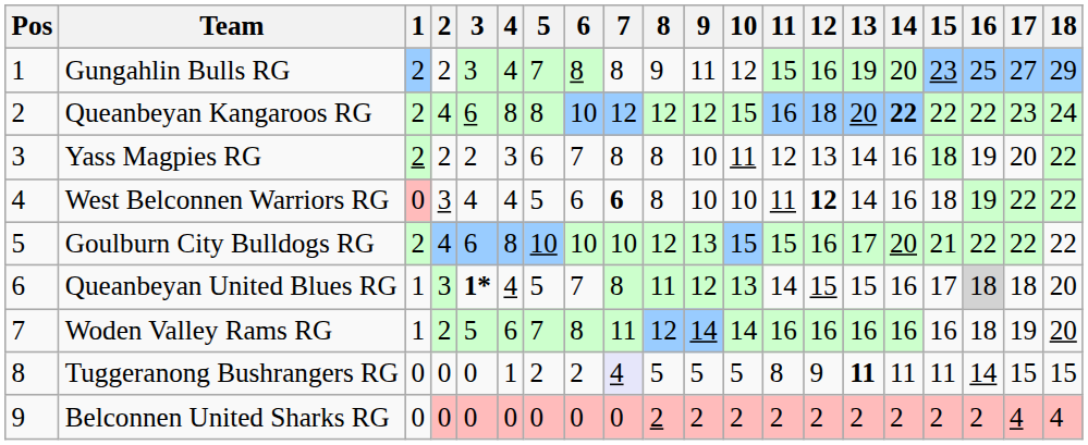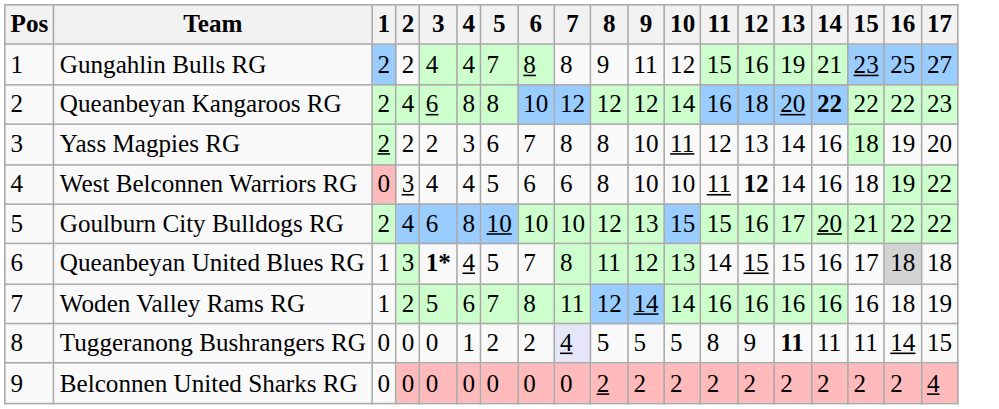 <table class="wikitable">
 <tr>
 <th>Pos</th>
 <th>Team</th>
 <th>1</th>
 <th>2</th>
 <th>3</th>
 <th>4</th>
 <th>5</th>
 <th>6</th>
 <th>7</th>
 <th>8</th>
 <th>9</th>
 <th>10</th>
 <th>11</th>
 <th>12</th>
 <th>13</th>
 <th>14</th>
 <th>15</th>
 <th>16</th>
 <th>17</th>
-<th>18</th>
 </tr>
 <tr>
 <td>1</td>
 <td> Gungahlin Bulls RG</td>
 <td style="background:#99ccff;">2</td>
 <td>2</td>
-<td style="background:#ccffcc;">3</td>
+<td style="background:#ccffcc;">4</td>
 <td style="background:#ccffcc;">4</td>
 <td style="background:#ccffcc;">7</td>
 <td style="background:#ccffcc;"><u>8</u></td>
 <td>8</td>
 <td>9</td>
 <td>11</td>
 <td>12</td>
 <td style="background:#ccffcc;">15</td>
 <td style="background:#ccffcc;">16</td>
 <td style="background:#ccffcc;">19</td>
-<td style="background:#ccffcc;">20</td>
+<td style="background:#ccffcc;">21</td>
 <td style="background:#99ccff;"><u>23</u></td>
 <td style="background:#99ccff;">25</td>
 <td style="background:#99ccff;">27</td>
-<td style="background:#99ccff;">29</td>
 </tr>
 <tr>
 <td>2</td>
 <td> Queanbeyan Kangaroos RG</td>
 <td style="background:#ccffcc;">2</td>
 <td style="background:#ccffcc;">4</td>
 <td style="background:#ccffcc;"><u>6</u></td>
 <td style="background:#ccffcc;">8</td>
 <td style="background:#ccffcc;">8</td>
 <td style="background:#99ccff;">10</td>
 <td style="background:#99ccff;">12</td>
 <td style="background:#ccffcc;">12</td>
 <td style="background:#ccffcc;">12</td>
-<td style="background:#ccffcc;">15</td>
+<td style="background:#ccffcc;">14</td>
 <td style="background:#99ccff;">16</td>
 <td style="background:#99ccff;">18</td>
 <td style="background:#99ccff;"><u>20</u></td>
 <td style="background:#99ccff;"><strong>22</strong></td>
 <td style="background:#ccffcc;">22</td>
 <td style="background:#ccffcc;">22</td>
 <td style="background:#ccffcc;">23</td>
-<td style="background:#ccffcc;">24</td>
 </tr>
 <tr>
 <td>3</td>
 <td> Yass Magpies RG</td>
 <td style="background:#ccffcc;"><u>2</u></td>
 <td>2</td>
 <td>2</td>
 <td>3</td>
 <td>6</td>
 <td>7</td>
 <td>8</td>
 <td>8</td>
 <td>10</td>
 <td><u>11</u></td>
 <td>12</td>
 <td>13</td>
 <td>14</td>
 <td>16</td>
 <td style="background:#ccffcc;">18</td>
 <td>19</td>
 <td>20</td>
-<td style="background:#ccffcc;">22</td>
 </tr>
 <tr>
 <td>4</td>
 <td> West Belconnen Warriors RG</td>
 <td style="background:#ffbbbb;">0</td>
 <td><u>3</u></td>
 <td>4</td>
 <td>4</td>
 <td>5</td>
 <td>6</td>
-<td><strong>6</strong></td>
+<td>6</td>
 <td>8</td>
 <td>10</td>
 <td>10</td>
 <td><u>11</u></td>
 <td><strong>12</strong></td>
 <td>14</td>
 <td>16</td>
 <td>18</td>
 <td style="background:#ccffcc;">19</td>
-<td style="background:#ccffcc;">22</td>
 <td style="background:#ccffcc;">22</td>
 </tr>
 <tr>
 <td>5</td>
 <td> Goulburn City Bulldogs RG</td>
 <td style="background:#ccffcc;">2</td>
 <td style="background:#99ccff;">4</td>
 <td style="background:#99ccff;">6</td>
 <td style="background:#99ccff;">8</td>
 <td style="background:#99ccff;"><u>10</u></td>
 <td style="background:#ccffcc;">10</td>
 <td style="background:#ccffcc;">10</td>
 <td style="background:#ccffcc;">12</td>
 <td style="background:#ccffcc;">13</td>
 <td style="background:#99ccff;">15</td>
 <td style="background:#ccffcc;">15</td>
 <td style="background:#ccffcc;">16</td>
 <td style="background:#ccffcc;">17</td>
 <td style="background:#ccffcc;"><u>20</u></td>
 <td style="background:#ccffcc;">21</td>
 <td style="background:#ccffcc;">22</td>
 <td style="background:#ccffcc;">22</td>
-<td>22</td>
 </tr>
 <tr>
 <td>6</td>
 <td> Queanbeyan United Blues RG</td>
 <td>1</td>
 <td style="background:#ccffcc;">3</td>
 <td><strong>1*</strong></td>
 <td><u>4</u></td>
 <td>5</td>
 <td>7</td>
 <td style="background:#ccffcc;">8</td>
 <td style="background:#ccffcc;">11</td>
 <td style="background:#ccffcc;">12</td>
 <td style="background:#ccffcc;">13</td>
 <td>14</td>
 <td><u>15</u></td>
 <td>15</td>
 <td>16</td>
 <td>17</td>
 <td style="background: lightgrey;">18</td>
 <td>18</td>
-<td>20</td>
 </tr>
 <tr>
 <td>7</td>
 <td> Woden Valley Rams RG</td>
 <td>1</td>
 <td style="background:#ccffcc;">2</td>
 <td style="background:#ccffcc;">5</td>
 <td style="background:#ccffcc;">6</td>
 <td style="background:#ccffcc;">7</td>
 <td style="background:#ccffcc;">8</td>
 <td style="background:#ccffcc;">11</td>
 <td style="background:#99ccff;">12</td>
 <td style="background:#99ccff;"><u>14</u></td>
 <td style="background:#ccffcc;">14</td>
 <td style="background:#ccffcc;">16</td>
 <td style="background:#ccffcc;">16</td>
 <td style="background:#ccffcc;">16</td>
 <td style="background:#ccffcc;">16</td>
 <td>16</td>
 <td>18</td>
 <td>19</td>
-<td><u>20</u></td>
 </tr>
 <tr>
 <td>8</td>
 <td> Tuggeranong Bushrangers RG</td>
 <td>0</td>
 <td>0</td>
 <td>0</td>
 <td>1</td>
 <td>2</td>
 <td>2</td>
 <td style="background: lavender;"><u>4</u></td>
 <td>5</td>
 <td>5</td>
 <td>5</td>
 <td>8</td>
 <td>9</td>
 <td><strong>11</strong></td>
 <td>11</td>
 <td>11</td>
 <td><u>14</u></td>
-<td>15</td>
 <td>15</td>
 </tr>
 <tr>
 <td>9</td>
 <td> Belconnen United Sharks RG</td>
 <td>0</td>
 <td style="background:#ffbbbb;">0</td>
 <td style="background:#ffbbbb;">0</td>
 <td style="background:#ffbbbb;">0</td>
 <td style="background:#ffbbbb;">0</td>
 <td style="background:#ffbbbb;">0</td>
 <td style="background:#ffbbbb;">0</td>
 <td style="background:#ffbbbb;"><u>2</u></td>
 <td style="background:#ffbbbb;">2</td>
 <td style="background:#ffbbbb;">2</td>
 <td style="background:#ffbbbb;">2</td>
 <td style="background:#ffbbbb;">2</td>
 <td style="background:#ffbbbb;">2</td>
 <td style="background:#ffbbbb;">2</td>
 <td style="background:#ffbbbb;">2</td>
 <td style="background:#ffbbbb;">2</td>
 <td style="background:#ffbbbb;"><u>4</u></td>
-<td style="background:#ffbbbb;">4</td>
 </tr>
 </table>
